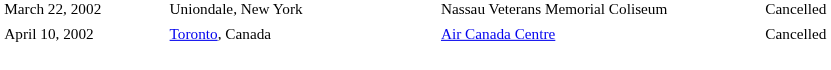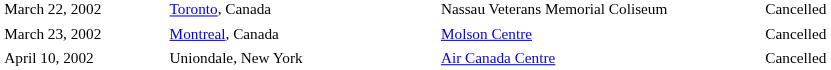 <table cellpadding="2" style="border: 0px solid darkgray; font-size:90%">
 <tr>
 <th width="150"></th>
 <th width="250"></th>
 <th width="300"></th>
 <th width="500"></th>
 </tr>
 <tr border="0">
 <td>March 22, 2002</td>
-<td>Uniondale, New York</td>
+<td><a href='#'>Toronto</a>, Canada</td>
 <td>Nassau Veterans Memorial Coliseum</td>
 <td>Cancelled</td>
 </tr>
 <tr>
+<td>March 23, 2002</td>
+<td><a href='#'>Montreal</a>, Canada</td>
+<td><a href='#'>Molson Centre</a></td>
+<td>Cancelled</td>
+</tr>
+<tr>
 <td>April 10, 2002</td>
-<td><a href='#'>Toronto</a>, Canada</td>
+<td>Uniondale, New York</td>
 <td><a href='#'>Air Canada Centre</a></td>
 <td>Cancelled</td>
 </tr>
 <tr>
 </tr>
 </table>
